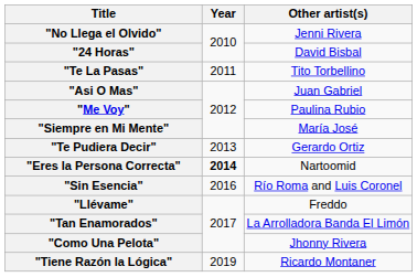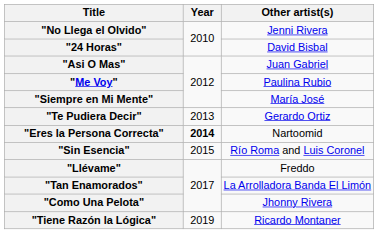 <table class="wikitable plainrowheaders" style="text-align:center;" border="1">
 <tr>
 <th scope="col" style="width:16em;">Title</th>
 <th scope="col" style="width:3em;">Year</th>
 <th><strong>Other artist(s)</strong></th>
 </tr>
 <tr>
 <th scope="row">"No Llega el Olvido"</th>
 <td rowspan="2">2010</td>
 <td><a href='#'>Jenni Rivera</a></td>
 </tr>
 <tr>
 <th scope="row">"24 Horas"</th>
 <td><a href='#'>David Bisbal</a></td>
-</tr>
-<tr>
-<th scope="row">"Te La Pasas"</th>
-<td>2011</td>
-<td><a href='#'>Tito Torbellino</a></td>
 </tr>
 <tr>
 <th scope="row">"Asi O Mas"</th>
 <td rowspan="3">2012</td>
 <td><a href='#'>Juan Gabriel</a></td>
 </tr>
 <tr>
 <th scope="row">"<a href='#'>Me Voy</a>"</th>
 <td><a href='#'>Paulina Rubio</a></td>
 </tr>
 <tr>
 <th scope="row">"Siempre en Mi Mente"</th>
 <td><a href='#'>María José</a></td>
 </tr>
 <tr>
 <th scope="row">"Te Pudiera Decir"</th>
 <td>2013</td>
 <td><a href='#'>Gerardo Ortiz</a></td>
 </tr>
 <tr>
 <th scope="row">"Eres la Persona Correcta"</th>
 <td><strong>2014</strong></td>
 <td>Nartoomid</td>
 </tr>
 <tr>
 <th scope="row">"Sin Esencia"</th>
-<td>2016</td>
+<td>2015</td>
 <td><a href='#'>Río Roma</a> and <a href='#'>Luis Coronel</a></td>
 </tr>
 <tr>
 <th scope="row">"Llévame"</th>
 <td rowspan="3">2017</td>
 <td>Freddo</td>
 </tr>
 <tr>
 <th scope="row">"Tan Enamorados"</th>
 <td><a href='#'>La Arrolladora Banda El Limón</a></td>
 </tr>
 <tr>
 <th scope="row">"Como Una Pelota"</th>
 <td><a href='#'>Jhonny Rivera</a></td>
 </tr>
 <tr>
 <th scope="row">"Tiene Razón la Lógica"</th>
 <td>2019</td>
 <td><a href='#'>Ricardo Montaner</a></td>
 </tr>
 </table>
